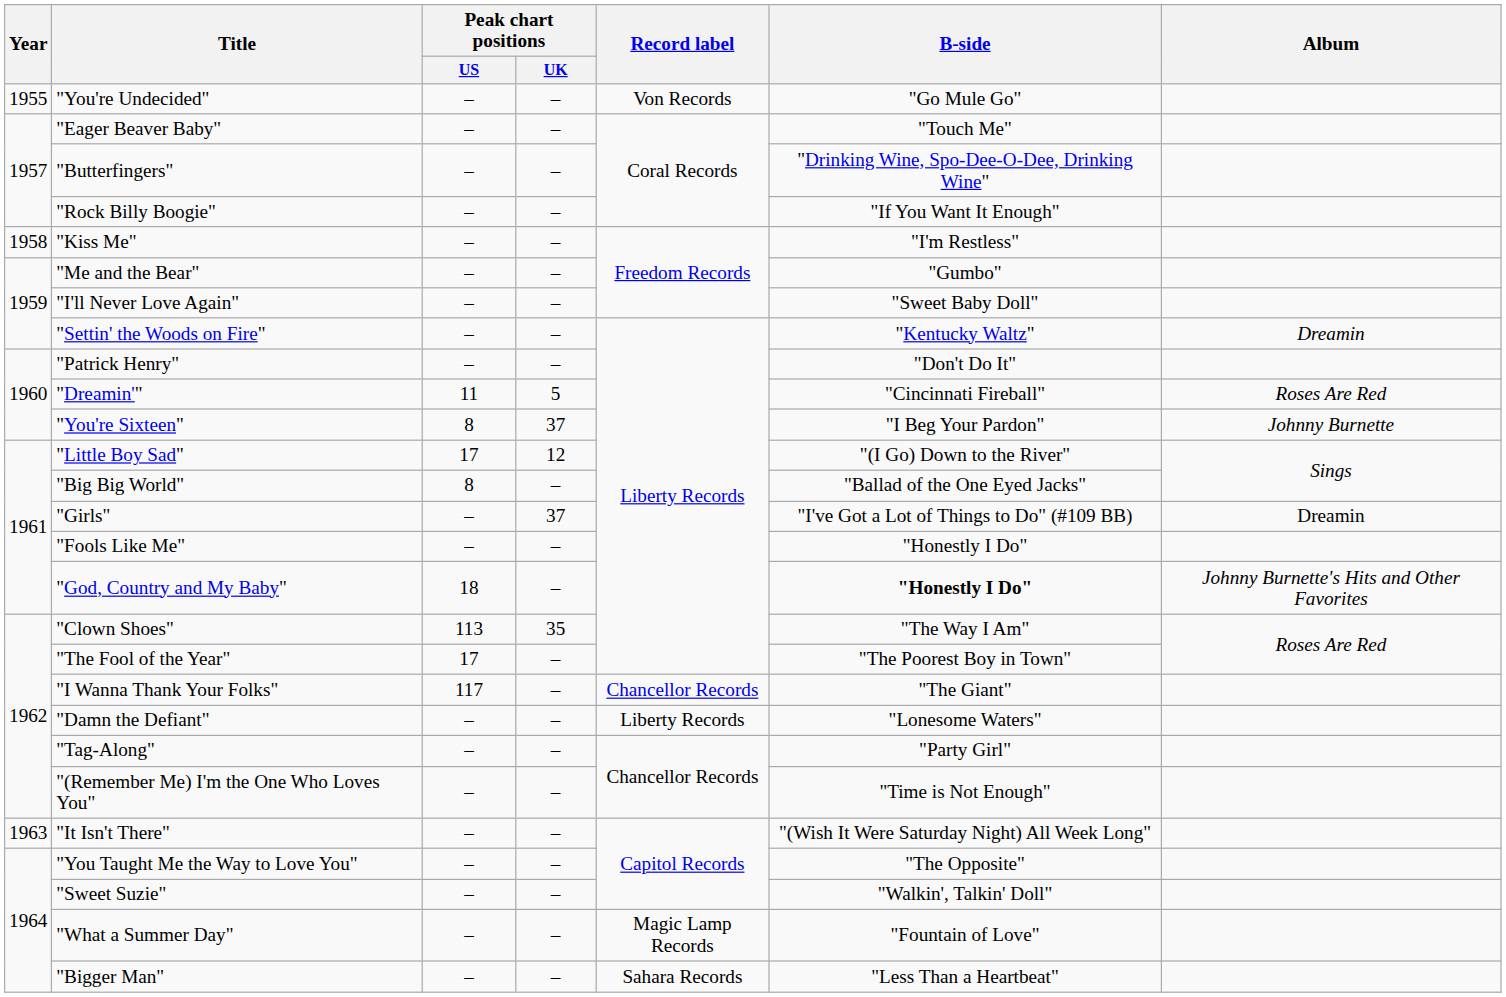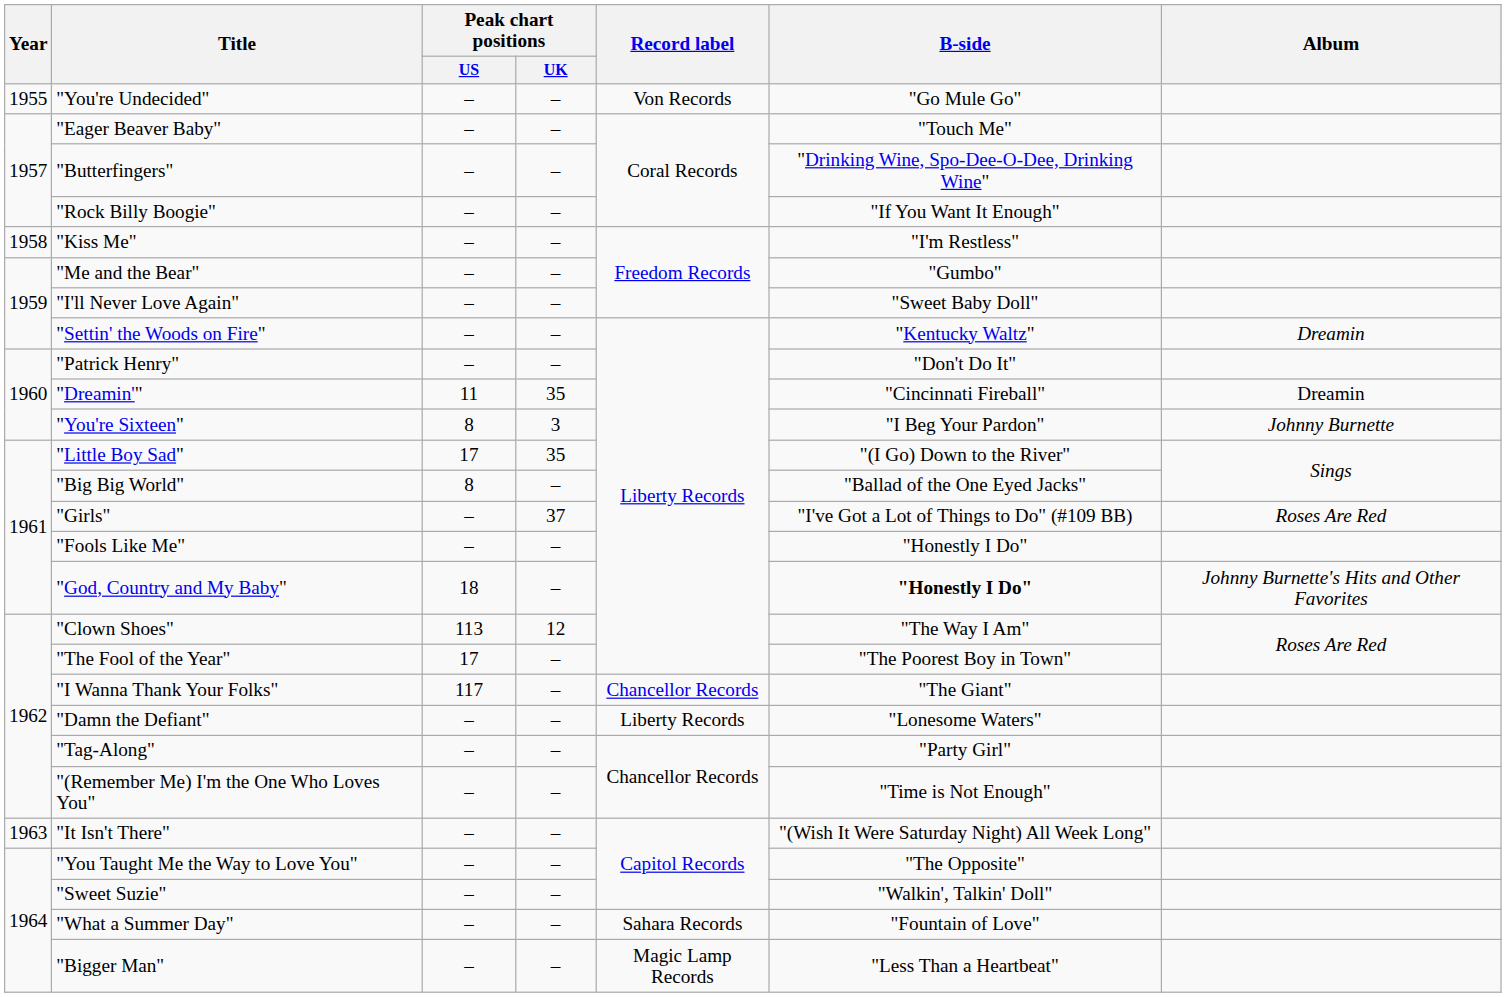 <table class="wikitable" style=text-align:center;>
 <tr>
 <th rowspan="2">Year</th>
 <th rowspan="2">Title</th>
 <th colspan="2">Peak chart positions</th>
 <th rowspan="2"><a href='#'>Record label</a></th>
 <th rowspan="2"><a href='#'>B-side</a></th>
 <th rowspan="2">Album</th>
 </tr>
 <tr style="font-size:smaller;">
 <th align=centre><a href='#'>US</a></th>
 <th align=centre><a href='#'>UK</a></th>
 </tr>
 <tr>
 <td rowspan="1">1955</td>
 <td align=left>"You're Undecided"</td>
 <td>–</td>
 <td>–</td>
 <td rowspan="1">Von Records</td>
 <td>"Go Mule Go"</td>
 <td></td>
 </tr>
 <tr>
 <td rowspan="3">1957</td>
 <td align=left>"Eager Beaver Baby"</td>
 <td>–</td>
 <td>–</td>
 <td rowspan="3">Coral Records</td>
 <td>"Touch Me"</td>
 <td></td>
 </tr>
 <tr>
 <td align=left>"Butterfingers"</td>
 <td>–</td>
 <td>–</td>
 <td>"<a href='#'>Drinking Wine, Spo-Dee-O-Dee, Drinking Wine</a>"</td>
 <td></td>
 </tr>
 <tr>
 <td align=left>"Rock Billy Boogie"</td>
 <td>–</td>
 <td>–</td>
 <td>"If You Want It Enough"</td>
 <td></td>
 </tr>
 <tr>
 <td rowspan="1">1958</td>
 <td align=left>"Kiss Me"</td>
 <td>–</td>
 <td>–</td>
 <td rowspan="3"><a href='#'>Freedom Records</a></td>
 <td>"I'm Restless"</td>
 <td></td>
 </tr>
 <tr>
 <td rowspan="3">1959</td>
 <td align=left>"Me and the Bear"</td>
 <td>–</td>
 <td>–</td>
 <td>"Gumbo"</td>
 <td></td>
 </tr>
 <tr>
 <td align=left>"I'll Never Love Again"</td>
 <td>–</td>
 <td>–</td>
 <td>"Sweet Baby Doll"</td>
 <td></td>
 </tr>
 <tr>
 <td align=left>"<a href='#'>Settin' the Woods on Fire</a>"</td>
 <td>–</td>
 <td>–</td>
 <td rowspan="11"><a href='#'>Liberty Records</a></td>
 <td>"<a href='#'>Kentucky Waltz</a>"</td>
 <td rowspan="1"><em>Dreamin<strong></td>
 </tr>
 <tr>
 <td rowspan="3">1960</td>
 <td align=left>"Patrick Henry"</td>
 <td>–</td>
 <td>–</td>
 <td>"Don't Do It"</td>
 <td></td>
 </tr>
 <tr>
 <td align=left>"<a href='#'>Dreamin'</a>"</td>
 <td>11</td>
-<td>5</td>
+<td>35</td>
 <td>"Cincinnati Fireball"</td>
-<td rowspan="1"><em>Roses Are Red</em></td>
+<td rowspan="1"></em>Dreamin</strong></td>
 </tr>
 <tr>
 <td align=left>"<a href='#'>You're Sixteen</a>"</td>
 <td>8</td>
-<td>37</td>
+<td>3</td>
 <td>"I Beg Your Pardon"</td>
 <td rowspan="1"><em>Johnny Burnette</em></td>
 </tr>
 <tr>
 <td rowspan="5">1961</td>
 <td align=left>"<a href='#'>Little Boy Sad</a>"</td>
 <td>17</td>
-<td>12</td>
+<td>35</td>
 <td>"(I Go) Down to the River"</td>
 <td rowspan="2"><em>Sings</em></td>
 </tr>
 <tr>
 <td align=left>"Big Big World"</td>
 <td>8</td>
 <td>–</td>
 <td>"Ballad of the One Eyed Jacks"</td>
 </tr>
 <tr>
 <td align=left>"Girls"</td>
 <td>–</td>
 <td>37</td>
 <td>"I've Got a Lot of Things to Do" (#109 BB)</td>
-<td rowspan="1"></em>Dreamin</strong></td>
+<td rowspan="1"><em>Roses Are Red</em></td>
 </tr>
 <tr>
 <td align=left>"Fools Like Me"</td>
 <td>–</td>
 <td>–</td>
 <td>"Honestly I Do"</td>
 <td></td>
 </tr>
 <tr>
 <td align=left>"<a href='#'>God, Country and My Baby</a>"</td>
 <td>18</td>
 <td>–</td>
 <td><strong>"Honestly I Do"</strong></td>
 <td rowspan="1"><em>Johnny Burnette's Hits and Other Favorites</em></td>
 </tr>
 <tr>
 <td rowspan="6">1962</td>
 <td align=left>"Clown Shoes"</td>
 <td>113</td>
-<td>35</td>
+<td>12</td>
 <td>"The Way I Am"</td>
 <td rowspan="2"><em>Roses Are Red</em></td>
 </tr>
 <tr>
 <td align=left>"The Fool of the Year"</td>
 <td>17</td>
 <td>–</td>
 <td>"The Poorest Boy in Town"</td>
 </tr>
 <tr>
 <td align=left>"I Wanna Thank Your Folks"</td>
 <td>117</td>
 <td>–</td>
 <td rowspan="1"><a href='#'>Chancellor Records</a></td>
 <td>"The Giant"</td>
 <td></td>
 </tr>
 <tr>
 <td align=left>"Damn the Defiant"</td>
 <td>–</td>
 <td>–</td>
 <td rowspan="1">Liberty Records</td>
 <td>"Lonesome Waters"</td>
 <td></td>
 </tr>
 <tr>
 <td align=left>"Tag-Along"</td>
 <td>–</td>
 <td>–</td>
 <td rowspan="2">Chancellor Records</td>
 <td>"Party Girl"</td>
 <td></td>
 </tr>
 <tr>
 <td align=left>"(Remember Me) I'm the One Who Loves You"</td>
 <td>–</td>
 <td>–</td>
 <td>"Time is Not Enough"</td>
 <td></td>
 </tr>
 <tr>
 <td rowspan="1">1963</td>
 <td align=left>"It Isn't There"</td>
 <td>–</td>
 <td>–</td>
 <td rowspan="3"><a href='#'>Capitol Records</a></td>
 <td>"(Wish It Were Saturday Night) All Week Long"</td>
 <td></td>
 </tr>
 <tr>
 <td rowspan="4">1964</td>
 <td align=left>"You Taught Me the Way to Love You"</td>
 <td>–</td>
 <td>–</td>
 <td>"The Opposite"</td>
 <td></td>
 </tr>
 <tr>
 <td align=left>"Sweet Suzie"</td>
 <td>–</td>
 <td>–</td>
 <td>"Walkin', Talkin' Doll"</td>
 <td></td>
 </tr>
 <tr>
 <td align=left>"What a Summer Day"</td>
 <td>–</td>
 <td>–</td>
-<td rowspan="1">Magic Lamp Records</td>
+<td rowspan="1">Sahara Records</td>
 <td>"Fountain of Love"</td>
 <td></td>
 </tr>
 <tr>
 <td align=left>"Bigger Man"</td>
 <td>–</td>
 <td>–</td>
-<td rowspan="1">Sahara Records</td>
+<td rowspan="1">Magic Lamp Records</td>
 <td>"Less Than a Heartbeat"</td>
 <td></td>
 </tr>
 </table>
